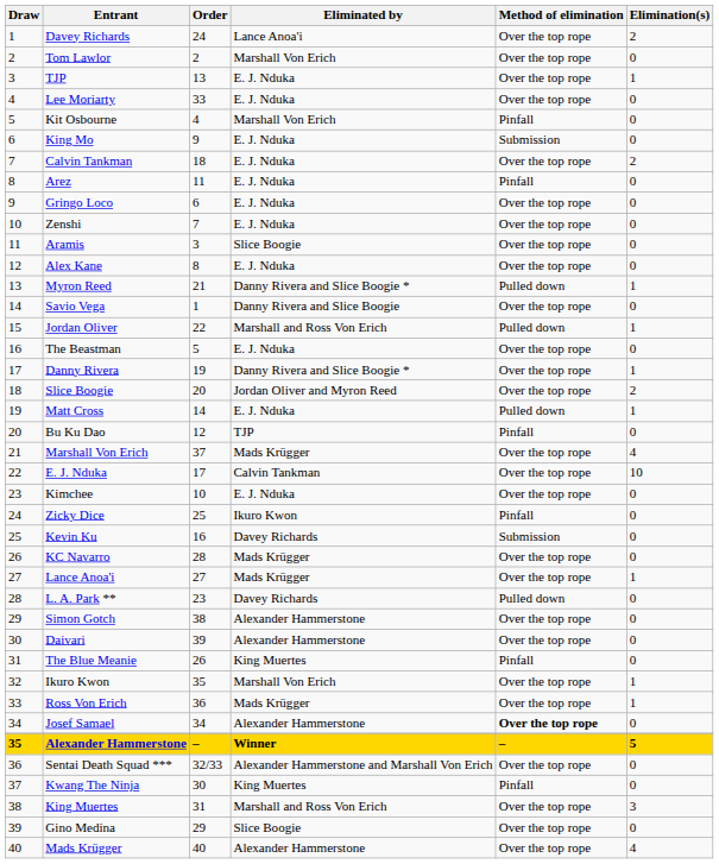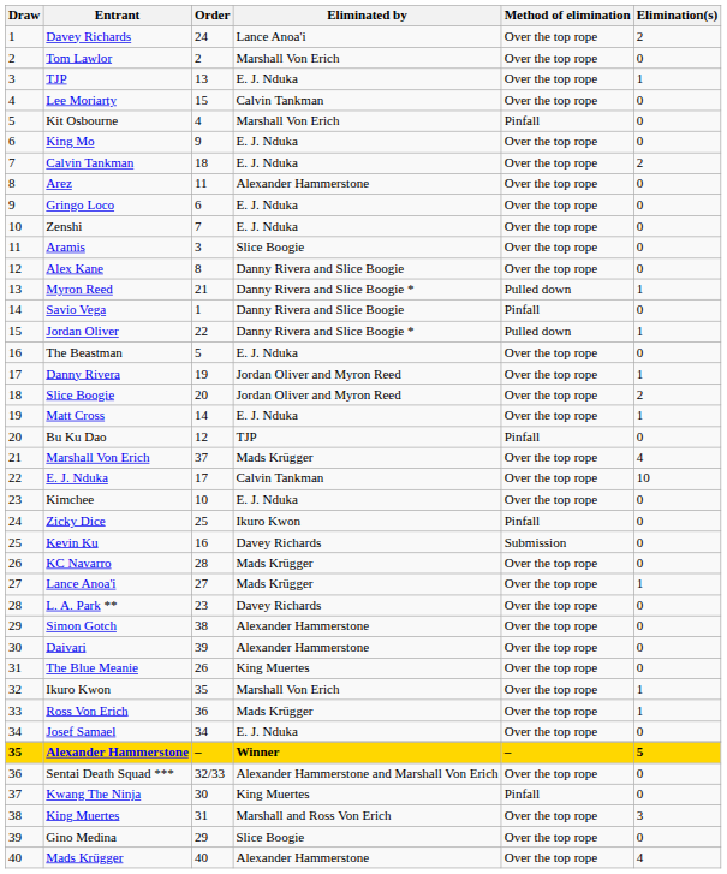 <table class="wikitable sortable">
 <tr>
 <th>Draw</th>
 <th>Entrant</th>
 <th>Order</th>
 <th>Eliminated by</th>
 <th>Method of elimination</th>
 <th>Elimination(s)</th>
 </tr>
 <tr>
 <td>1</td>
 <td><a href='#'>Davey Richards</a></td>
 <td>24</td>
 <td>Lance Anoa'i</td>
 <td>Over the top rope</td>
 <td>2</td>
 </tr>
 <tr>
 <td>2</td>
 <td><a href='#'>Tom Lawlor</a></td>
 <td>2</td>
 <td>Marshall Von Erich</td>
 <td>Over the top rope</td>
 <td>0</td>
 </tr>
 <tr>
 <td>3</td>
 <td><a href='#'>TJP</a></td>
 <td>13</td>
 <td>E. J. Nduka</td>
 <td>Over the top rope</td>
 <td>1</td>
 </tr>
 <tr>
 <td>4</td>
 <td><a href='#'>Lee Moriarty</a></td>
-<td>33</td>
-<td>E. J. Nduka</td>
+<td>15</td>
+<td>Calvin Tankman</td>
 <td>Over the top rope</td>
 <td>0</td>
 </tr>
 <tr>
 <td>5</td>
 <td>Kit Osbourne</td>
 <td>4</td>
 <td>Marshall Von Erich</td>
 <td>Pinfall</td>
 <td>0</td>
 </tr>
 <tr>
 <td>6</td>
 <td><a href='#'>King Mo</a></td>
 <td>9</td>
 <td>E. J. Nduka</td>
-<td>Submission</td>
+<td>Over the top rope</td>
 <td>0</td>
 </tr>
 <tr>
 <td>7</td>
 <td><a href='#'>Calvin Tankman</a></td>
 <td>18</td>
 <td>E. J. Nduka</td>
 <td>Over the top rope</td>
 <td>2</td>
 </tr>
 <tr>
 <td>8</td>
 <td><a href='#'>Arez</a></td>
 <td>11</td>
-<td>E. J. Nduka</td>
-<td>Pinfall</td>
+<td>Alexander Hammerstone</td>
+<td>Over the top rope</td>
 <td>0</td>
 </tr>
 <tr>
 <td>9</td>
 <td><a href='#'>Gringo Loco</a></td>
 <td>6</td>
 <td>E. J. Nduka</td>
 <td>Over the top rope</td>
 <td>0</td>
 </tr>
 <tr>
 <td>10</td>
 <td>Zenshi</td>
 <td>7</td>
 <td>E. J. Nduka</td>
 <td>Over the top rope</td>
 <td>0</td>
 </tr>
 <tr>
 <td>11</td>
 <td><a href='#'>Aramis</a></td>
 <td>3</td>
 <td>Slice Boogie</td>
 <td>Over the top rope</td>
 <td>0</td>
 </tr>
 <tr>
 <td>12</td>
 <td><a href='#'>Alex Kane</a></td>
 <td>8</td>
-<td>E. J. Nduka</td>
+<td>Danny Rivera and Slice Boogie</td>
 <td>Over the top rope</td>
 <td>0</td>
 </tr>
 <tr>
 <td>13</td>
 <td><a href='#'>Myron Reed</a></td>
 <td>21</td>
 <td>Danny Rivera and Slice Boogie *</td>
 <td>Pulled down</td>
 <td>1</td>
 </tr>
 <tr>
 <td>14</td>
 <td><a href='#'>Savio Vega</a></td>
 <td>1</td>
 <td>Danny Rivera and Slice Boogie</td>
-<td>Over the top rope</td>
+<td>Pinfall</td>
 <td>0</td>
 </tr>
 <tr>
 <td>15</td>
 <td><a href='#'>Jordan Oliver</a></td>
 <td>22</td>
-<td>Marshall and Ross Von Erich</td>
+<td>Danny Rivera and Slice Boogie *</td>
 <td>Pulled down</td>
 <td>1</td>
 </tr>
 <tr>
 <td>16</td>
 <td>The Beastman</td>
 <td>5</td>
 <td>E. J. Nduka</td>
 <td>Over the top rope</td>
 <td>0</td>
 </tr>
 <tr>
 <td>17</td>
 <td><a href='#'>Danny Rivera</a></td>
 <td>19</td>
-<td>Danny Rivera and Slice Boogie *</td>
+<td>Jordan Oliver and Myron Reed</td>
 <td>Over the top rope</td>
 <td>1</td>
 </tr>
 <tr>
 <td>18</td>
 <td><a href='#'>Slice Boogie</a></td>
 <td>20</td>
 <td>Jordan Oliver and Myron Reed</td>
 <td>Over the top rope</td>
 <td>2</td>
 </tr>
 <tr>
 <td>19</td>
 <td><a href='#'>Matt Cross</a></td>
 <td>14</td>
 <td>E. J. Nduka</td>
-<td>Pulled down</td>
+<td>Over the top rope</td>
 <td>1</td>
 </tr>
 <tr>
 <td>20</td>
 <td>Bu Ku Dao</td>
 <td>12</td>
 <td>TJP</td>
 <td>Pinfall</td>
 <td>0</td>
 </tr>
 <tr>
 <td>21</td>
 <td><a href='#'>Marshall Von Erich</a></td>
 <td>37</td>
 <td>Mads Krügger</td>
 <td>Over the top rope</td>
 <td>4</td>
 </tr>
 <tr>
 <td>22</td>
 <td><a href='#'>E. J. Nduka</a></td>
 <td>17</td>
 <td>Calvin Tankman</td>
 <td>Over the top rope</td>
 <td>10</td>
 </tr>
 <tr>
 <td>23</td>
 <td>Kimchee</td>
 <td>10</td>
 <td>E. J. Nduka</td>
 <td>Over the top rope</td>
 <td>0</td>
 </tr>
 <tr>
 <td>24</td>
 <td><a href='#'>Zicky Dice</a></td>
 <td>25</td>
 <td>Ikuro Kwon</td>
 <td>Pinfall</td>
 <td>0</td>
 </tr>
 <tr>
 <td>25</td>
 <td><a href='#'>Kevin Ku</a></td>
 <td>16</td>
 <td>Davey Richards</td>
 <td>Submission</td>
 <td>0</td>
 </tr>
 <tr>
 <td>26</td>
 <td><a href='#'>KC Navarro</a></td>
 <td>28</td>
 <td>Mads Krügger</td>
 <td>Over the top rope</td>
 <td>0</td>
 </tr>
 <tr>
 <td>27</td>
 <td><a href='#'>Lance Anoa'i</a></td>
 <td>27</td>
 <td>Mads Krügger</td>
 <td>Over the top rope</td>
 <td>1</td>
 </tr>
 <tr>
 <td>28</td>
 <td><a href='#'>L. A. Park</a> **</td>
 <td>23</td>
 <td>Davey Richards</td>
-<td>Pulled down</td>
+<td>Over the top rope</td>
 <td>0</td>
 </tr>
 <tr>
 <td>29</td>
 <td><a href='#'>Simon Gotch</a></td>
 <td>38</td>
 <td>Alexander Hammerstone</td>
 <td>Over the top rope</td>
 <td>0</td>
 </tr>
 <tr>
 <td>30</td>
 <td><a href='#'>Daivari</a></td>
 <td>39</td>
 <td>Alexander Hammerstone</td>
 <td>Over the top rope</td>
 <td>0</td>
 </tr>
 <tr>
 <td>31</td>
 <td><a href='#'>The Blue Meanie</a></td>
 <td>26</td>
 <td>King Muertes</td>
-<td>Pinfall</td>
+<td>Over the top rope</td>
 <td>0</td>
 </tr>
 <tr>
 <td>32</td>
 <td>Ikuro Kwon</td>
 <td>35</td>
 <td>Marshall Von Erich</td>
 <td>Over the top rope</td>
 <td>1</td>
 </tr>
 <tr>
 <td>33</td>
 <td><a href='#'>Ross Von Erich</a></td>
 <td>36</td>
 <td>Mads Krügger</td>
 <td>Over the top rope</td>
 <td>1</td>
 </tr>
 <tr>
 <td>34</td>
 <td><a href='#'>Josef Samael</a></td>
 <td>34</td>
-<td>Alexander Hammerstone</td>
-<td><strong>Over the top rope</strong></td>
+<td>E. J. Nduka</td>
+<td>Over the top rope</td>
 <td>0</td>
 </tr>
 <tr>
 </tr>
 <tr style="background: gold">
 <td><strong>35</strong></td>
 <td><strong><a href='#'>Alexander Hammerstone</a></strong></td>
 <td><strong>–</strong></td>
 <td><strong>Winner</strong></td>
 <td><strong>–</strong></td>
 <td><strong>5</strong></td>
 </tr>
 <tr>
 <td>36</td>
 <td>Sentai Death Squad ***</td>
 <td>32/33</td>
 <td>Alexander Hammerstone and Marshall Von Erich</td>
 <td>Over the top rope</td>
 <td>0</td>
 </tr>
 <tr>
 <td>37</td>
 <td><a href='#'>Kwang The Ninja</a></td>
 <td>30</td>
 <td>King Muertes</td>
 <td>Pinfall</td>
 <td>0</td>
 </tr>
 <tr>
 <td>38</td>
 <td><a href='#'>King Muertes</a></td>
 <td>31</td>
 <td>Marshall and Ross Von Erich</td>
 <td>Over the top rope</td>
 <td>3</td>
 </tr>
 <tr>
 <td>39</td>
 <td>Gino Medina</td>
 <td>29</td>
 <td>Slice Boogie</td>
 <td>Over the top rope</td>
 <td>0</td>
 </tr>
 <tr>
 <td>40</td>
 <td><a href='#'>Mads Krügger</a></td>
 <td>40</td>
 <td>Alexander Hammerstone</td>
 <td>Over the top rope</td>
 <td>4</td>
 </tr>
 </table>
